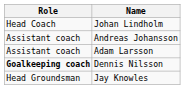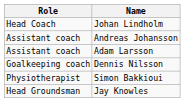 <table class="wikitable">
 <tr>
 <th>Role</th>
 <th>Name</th>
 </tr>
 <tr>
 <td>Head Coach</td>
 <td> Johan Lindholm</td>
 </tr>
 <tr>
 <td>Assistant coach</td>
 <td> Andreas Johansson</td>
 </tr>
 <tr>
 <td>Assistant coach</td>
 <td> Adam Larsson</td>
 </tr>
 <tr>
-<td><strong>Goalkeeping coach</strong></td>
+<td>Goalkeeping coach</td>
 <td> Dennis Nilsson</td>
+</tr>
+<tr>
+<td>Physiotherapist</td>
+<td> Simon Bakkioui</td>
 </tr>
 <tr>
 <td>Head Groundsman</td>
 <td> Jay Knowles</td>
 </tr>
 </table>
